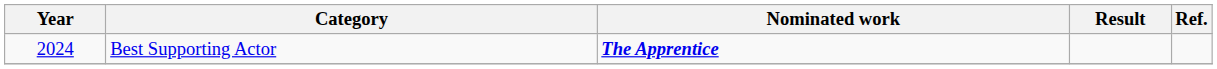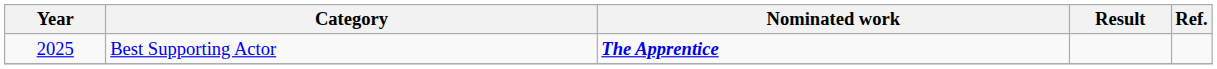 <table class=wikitable>
 <tr>
 <th scope="col" style="width:5em;">Year</th>
 <th scope="col" style="width:26em;">Category</th>
 <th scope="col" style="width:25em;">Nominated work</th>
 <th scope="col" style="width:5em;">Result</th>
 <th>Ref.</th>
 </tr>
 <tr>
-<td style="text-align:center;"><a href='#'>2024</a></td>
+<td style="text-align:center;"><a href='#'>2025</a></td>
 <td><a href='#'>Best Supporting Actor</a></td>
 <td><strong><em><a href='#'>The Apprentice</a></em></strong></td>
 <td></td>
 <td align="center"></td>
 </tr>
 <tr>
 </tr>
 </table>
